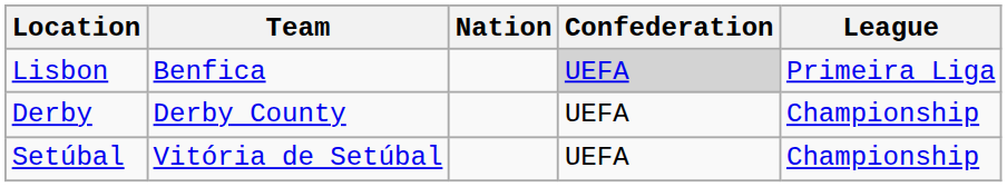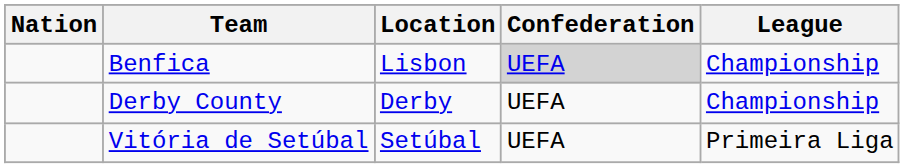 <table class="wikitable sortable">
 <tr>
+<th>Nation</th>
+<th>Team</th>
 <th>Location</th>
-<th>Team</th>
-<th>Nation</th>
 <th>Confederation</th>
 <th>League</th>
 </tr>
 <tr>
+<td></td>
+<td><a href='#'>Benfica</a></td>
 <td><a href='#'>Lisbon</a></td>
-<td><a href='#'>Benfica</a></td>
-<td></td>
 <td style="background: lightgrey;"><a href='#'>UEFA</a></td>
-<td><a href='#'>Primeira Liga</a></td>
+<td><a href='#'>Championship</a></td>
 </tr>
 <tr>
+<td></td>
+<td><a href='#'>Derby County</a></td>
 <td><a href='#'>Derby</a></td>
-<td><a href='#'>Derby County</a></td>
-<td></td>
 <td>UEFA</td>
 <td><a href='#'>Championship</a></td>
 </tr>
 <tr>
+<td></td>
+<td><a href='#'>Vitória de Setúbal</a></td>
 <td><a href='#'>Setúbal</a></td>
-<td><a href='#'>Vitória de Setúbal</a></td>
-<td></td>
 <td>UEFA</td>
-<td><a href='#'>Championship</a></td>
+<td>Primeira Liga</td>
 </tr>
 </table>
